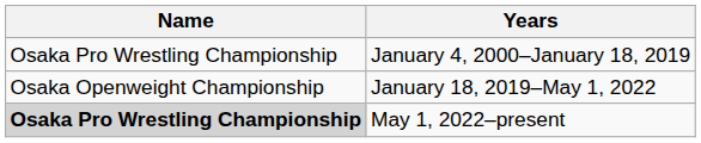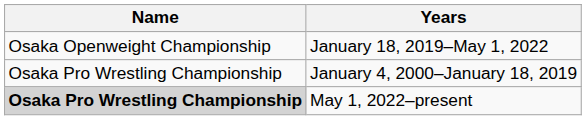 <table class="wikitable">
 <tr>
 <th>Name</th>
 <th>Years</th>
 </tr>
 <tr>
+<td>Osaka Openweight Championship</td>
+<td>January 18, 2019–May 1, 2022</td>
+</tr>
+<tr>
 <td>Osaka Pro Wrestling Championship</td>
 <td>January 4, 2000–January 18, 2019</td>
-</tr>
-<tr>
-<td>Osaka Openweight Championship</td>
-<td>January 18, 2019–May 1, 2022</td>
 </tr>
 <tr>
 <td style="background: lightgrey;"><strong>Osaka Pro Wrestling Championship</strong></td>
 <td>May 1, 2022–present</td>
 </tr>
 </table>
